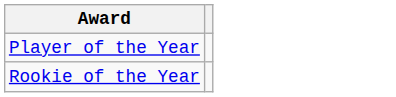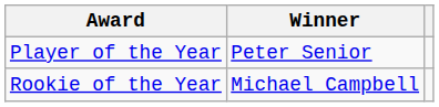 <table class="wikitable">
 <tr>
 <th>Award</th>
+<th>Winner</th>
 <th></th>
 </tr>
 <tr>
 <td><a href='#'>Player of the Year</a></td>
+<td> <a href='#'>Peter Senior</a></td>
 <td></td>
 </tr>
 <tr>
 <td><a href='#'>Rookie of the Year</a></td>
+<td> <a href='#'>Michael Campbell</a></td>
 <td></td>
 </tr>
 </table>
